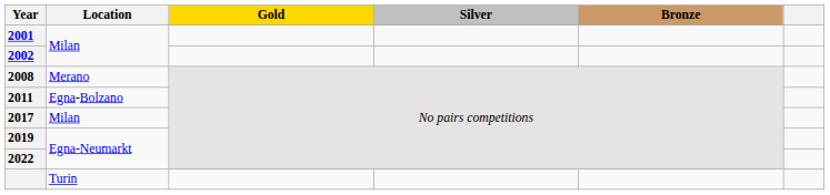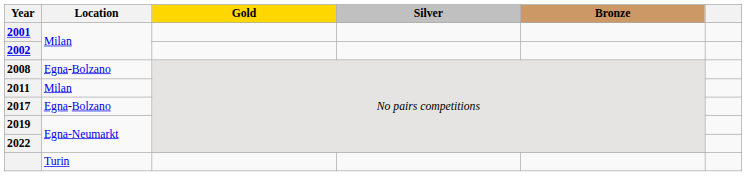 <table class="wikitable unsortable" style="text-align:left; width:80%">
 <tr>
 <th scope="col" style="text-align:center; width:5%">Year</th>
 <th scope="col" style="text-align:center; width:15%">Location</th>
 <th scope="col" style="text-align:center; width:25%; background:gold">Gold</th>
 <th scope="col" style="text-align:center; width:25%; background:silver">Silver</th>
 <th scope="col" style="text-align:center; width:25%; background:#c96">Bronze</th>
 <th scope="col" style="text-align:center; width:5%"></th>
 </tr>
 <tr>
 <th scope="row" style="text-align:left"><a href='#'>2001</a></th>
 <td rowspan="2"><a href='#'>Milan</a></td>
 <td></td>
 <td></td>
 <td></td>
 <td></td>
 </tr>
 <tr>
 <th scope="row" style="text-align:left"><a href='#'>2002</a></th>
 <td></td>
 <td></td>
 <td></td>
 <td></td>
 </tr>
 <tr>
 <th scope="row" style="text-align:left">2008</th>
-<td><a href='#'>Merano</a></td>
+<td><a href='#'>Egna</a>-<a href='#'>Bolzano</a></td>
 <td colspan="3" rowspan="5" align="center" bgcolor="e5e4e2"><em>No pairs competitions</em></td>
 <td></td>
 </tr>
 <tr>
 <th scope="row" style="text-align:left">2011</th>
-<td><a href='#'>Egna</a>-<a href='#'>Bolzano</a></td>
+<td><a href='#'>Milan</a></td>
 <td></td>
 </tr>
 <tr>
 <th scope="row" style="text-align:left">2017</th>
-<td><a href='#'>Milan</a></td>
+<td><a href='#'>Egna</a>-<a href='#'>Bolzano</a></td>
 <td></td>
 </tr>
 <tr>
 <th scope="row" style="text-align:left">2019</th>
 <td rowspan="2"><a href='#'>Egna-Neumarkt</a></td>
 <td></td>
 </tr>
 <tr>
 <th scope="row" style="text-align:left">2022</th>
 <td></td>
 </tr>
 <tr>
 <th scope="row" style="text-align:left"></th>
 <td><a href='#'>Turin</a></td>
 <td></td>
 <td></td>
 <td></td>
 <td></td>
 </tr>
 </table>
